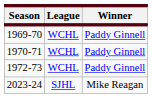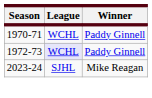 <table class="wikitable" style="text-align:center">
 <tr style="border-top:#550110 5px solid; border-bottom:#550110 5px solid">
 <th>Season</th>
 <th>League</th>
 <th>Winner</th>
-</tr>
-<tr>
-<td>1969-70</td>
-<td><a href='#'>WCHL</a></td>
-<td><a href='#'>Paddy Ginnell</a></td>
 </tr>
 <tr>
 <td>1970-71</td>
 <td><a href='#'>WCHL</a></td>
 <td><a href='#'>Paddy Ginnell</a></td>
 </tr>
 <tr>
 <td>1972-73</td>
-<td><a href='#'>WCHL</a></td>
+<td style="background: lavender;"><a href='#'>WCHL</a></td>
 <td><a href='#'>Paddy Ginnell</a></td>
 </tr>
 <tr>
 <td>2023-24</td>
 <td><a href='#'>SJHL</a></td>
 <td>Mike Reagan</td>
 </tr>
 </table>
